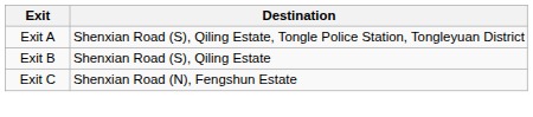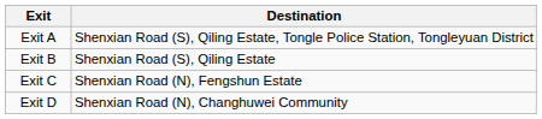 <table class="wikitable">
 <tr>
 <th style="width:70px">Exit</th>
 <th>Destination</th>
 </tr>
 <tr>
 <td align=center>Exit A</td>
 <td>Shenxian Road (S), Qiling Estate, Tongle Police Station, Tongleyuan District</td>
 </tr>
 <tr>
 <td align=center>Exit B</td>
 <td>Shenxian Road (S), Qiling Estate</td>
 </tr>
 <tr>
 <td align=center>Exit C</td>
 <td>Shenxian Road (N), Fengshun Estate</td>
 </tr>
+<tr>
+<td align=center>Exit D</td>
+<td>Shenxian Road (N), Changhuwei Community</td>
+</tr>
 </table>
